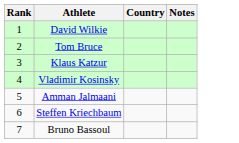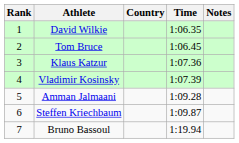 <table class="wikitable sortable" style="text-align:center">
 <tr>
 <th>Rank</th>
 <th>Athlete</th>
 <th>Country</th>
+<th>Time</th>
 <th>Notes</th>
 </tr>
 <tr bgcolor=ccffcc>
 <td>1</td>
 <td><a href='#'>David Wilkie</a></td>
 <td align=left></td>
+<td>1:06.35</td>
 <td></td>
 </tr>
 <tr bgcolor=ccffcc>
 <td>2</td>
 <td><a href='#'>Tom Bruce</a></td>
 <td align=left></td>
+<td>1:06.45</td>
 <td></td>
 </tr>
 <tr bgcolor=ccffcc>
 <td>3</td>
 <td><a href='#'>Klaus Katzur</a></td>
 <td align=left></td>
+<td>1:07.36</td>
 <td></td>
 </tr>
 <tr bgcolor=ccffcc>
 <td>4</td>
 <td><a href='#'>Vladimir Kosinsky</a></td>
 <td align=left></td>
+<td>1:07.39</td>
 <td></td>
 </tr>
 <tr>
 <td>5</td>
 <td><a href='#'>Amman Jalmaani</a></td>
 <td align=left></td>
+<td>1:09.28</td>
 <td></td>
 </tr>
 <tr>
 <td>6</td>
 <td><a href='#'>Steffen Kriechbaum</a></td>
 <td align=left></td>
+<td>1:09.87</td>
 <td></td>
 </tr>
 <tr>
 <td>7</td>
 <td>Bruno Bassoul</td>
 <td align=left></td>
+<td>1:19.94</td>
 <td></td>
 </tr>
 </table>
